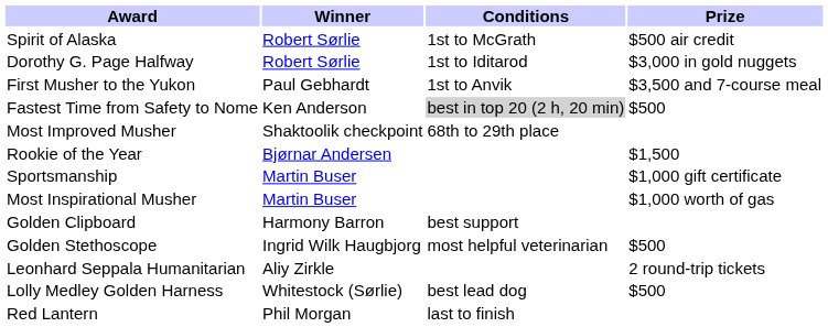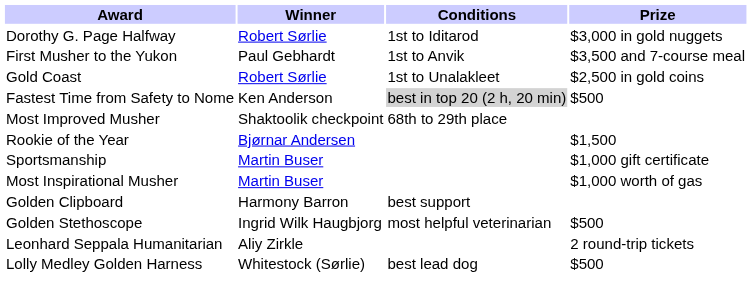 <table class="toccolours" style="margin:auto; margin:0 .4em; font-size:95%;">
 <tr>
 <th style="text-align:center; background:#ccf;">Award</th>
 <th style="text-align:center; background:#ccf;">Winner</th>
 <th style="text-align:center; background:#ccf;">Conditions</th>
 <th style="text-align:center; background:#ccf;">Prize</th>
-</tr>
-<tr>
-<td>Spirit of Alaska</td>
-<td><a href='#'>Robert Sørlie</a></td>
-<td>1st to McGrath</td>
-<td>$500 air credit</td>
 </tr>
 <tr>
 <td>Dorothy G. Page Halfway</td>
 <td><a href='#'>Robert Sørlie</a></td>
 <td>1st to Iditarod</td>
 <td>$3,000 in gold nuggets</td>
 </tr>
 <tr>
 <td>First Musher to the Yukon</td>
 <td>Paul Gebhardt</td>
 <td>1st to Anvik</td>
 <td>$3,500 and 7-course meal</td>
+</tr>
+<tr>
+<td>Gold Coast</td>
+<td><a href='#'>Robert Sørlie</a></td>
+<td>1st to Unalakleet</td>
+<td>$2,500 in gold coins</td>
 </tr>
 <tr>
 <td>Fastest Time from Safety to Nome</td>
 <td>Ken Anderson</td>
 <td style="background: lightgrey;">best in top 20 (2 h, 20 min)</td>
 <td>$500</td>
 </tr>
 <tr>
 <td>Most Improved Musher</td>
 <td>Shaktoolik checkpoint</td>
 <td>68th to 29th place</td>
 <td></td>
 </tr>
 <tr>
 <td>Rookie of the Year</td>
 <td><a href='#'>Bjørnar Andersen</a></td>
 <td></td>
 <td>$1,500</td>
 </tr>
 <tr>
 <td>Sportsmanship</td>
 <td><a href='#'>Martin Buser</a></td>
 <td></td>
 <td>$1,000 gift certificate</td>
 </tr>
 <tr>
 <td>Most Inspirational Musher</td>
 <td><a href='#'>Martin Buser</a></td>
 <td></td>
 <td>$1,000 worth of gas</td>
 </tr>
 <tr>
 <td>Golden Clipboard</td>
 <td>Harmony Barron</td>
 <td>best support</td>
 <td></td>
 </tr>
 <tr>
 <td>Golden Stethoscope</td>
 <td>Ingrid Wilk Haugbjorg</td>
 <td>most helpful veterinarian</td>
 <td>$500</td>
 </tr>
 <tr>
 <td>Leonhard Seppala Humanitarian</td>
 <td>Aliy Zirkle</td>
 <td></td>
 <td>2 round-trip tickets</td>
 </tr>
 <tr>
 <td>Lolly Medley Golden Harness</td>
 <td>Whitestock (Sørlie)</td>
 <td>best lead dog</td>
 <td>$500</td>
 </tr>
-<tr>
-<td>Red Lantern</td>
-<td>Phil Morgan</td>
-<td>last to finish</td>
-<td></td>
-</tr>
 </table>
